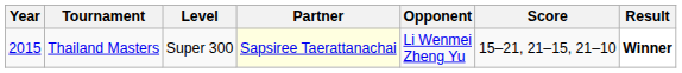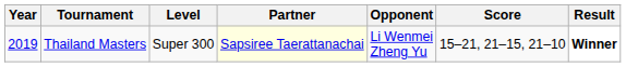 <table class="sortable wikitable" style="font-size: 90%;">
 <tr>
 <th>Year</th>
 <th>Tournament</th>
 <th>Level</th>
 <th>Partner</th>
 <th>Opponent</th>
 <th>Score</th>
 <th>Result</th>
 </tr>
 <tr>
-<td align="center"><a href='#'>2015</a></td>
+<td align="center"><a href='#'>2019</a></td>
 <td align="left"><a href='#'>Thailand Masters</a></td>
 <td align="left">Super 300</td>
 <td align="left" style="background: lightyellow;"> <a href='#'>Sapsiree Taerattanachai</a></td>
 <td align="left"> <a href='#'>Li Wenmei</a><br> <a href='#'>Zheng Yu</a></td>
 <td align="left">15–21, 21–15, 21–10</td>
 <td style="text-align:left; background:white"> <strong>Winner</strong></td>
 </tr>
 </table>
